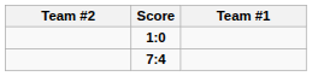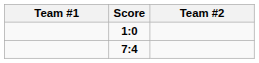 <table class="wikitable" style="text-align:center;">
 <tr>
+<th width=140>Team #1</th>
+<th width=50>Score</th>
 <th width=140>Team #2</th>
-<th width=50>Score</th>
-<th width=140>Team #1</th>
 </tr>
 <tr>
+<td style="text-align:right;"></td>
+<td><strong>1:0</strong></td>
 <td style="text-align:left;"></td>
-<td><strong>1:0</strong></td>
-<td style="text-align:right;"></td>
 </tr>
 <tr>
+<td style="text-align:right;"></td>
+<td><strong>7:4</strong></td>
 <td style="text-align:left;"></td>
-<td><strong>7:4</strong></td>
-<td style="text-align:right;"></td>
 </tr>
 </table>
